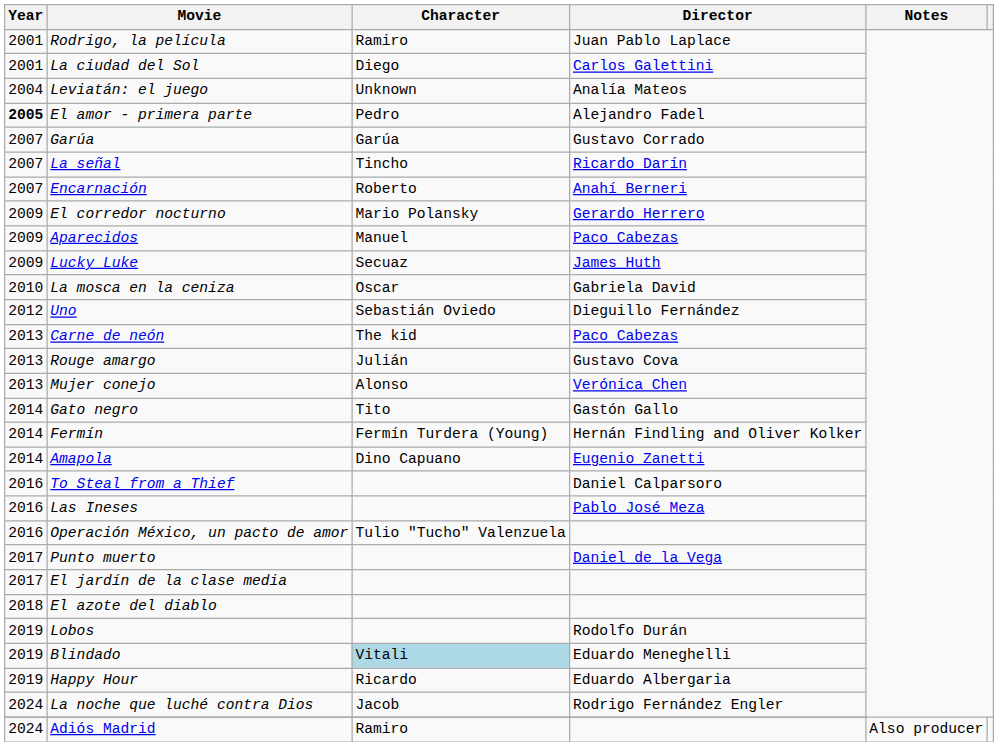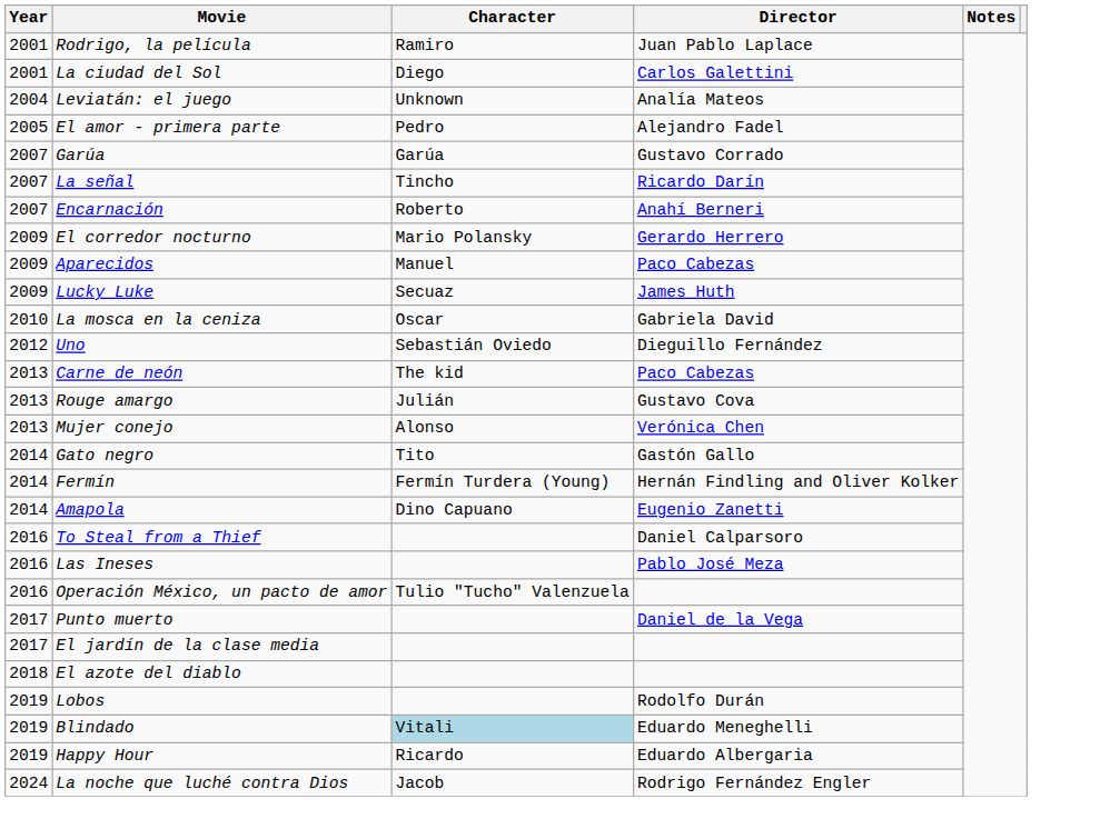 <table class="wikitable" style="font-size: 90%;">
 <tr>
 <th>Year</th>
 <th>Movie</th>
 <th>Character</th>
 <th>Director</th>
 <th>Notes</th>
 <th></th>
 </tr>
 <tr>
 <td>2001</td>
 <td><em>Rodrigo, la película</em></td>
 <td>Ramiro</td>
 <td>Juan Pablo Laplace</td>
 </tr>
 <tr>
 <td>2001</td>
 <td><em>La ciudad del Sol</em></td>
 <td>Diego</td>
 <td><a href='#'>Carlos Galettini</a></td>
 </tr>
 <tr>
 <td>2004</td>
 <td><em>Leviatán: el juego</em></td>
 <td>Unknown</td>
 <td>Analía Mateos</td>
 </tr>
 <tr>
-<td><strong>2005</strong></td>
+<td>2005</td>
 <td><em>El amor - primera parte</em></td>
 <td>Pedro</td>
 <td>Alejandro Fadel</td>
 </tr>
 <tr>
 <td>2007</td>
 <td><em>Garúa</em></td>
 <td>Garúa</td>
 <td>Gustavo Corrado</td>
 </tr>
 <tr>
 <td>2007</td>
 <td><em><a href='#'>La señal</a></em></td>
 <td>Tincho</td>
 <td><a href='#'>Ricardo Darín</a></td>
 </tr>
 <tr>
 <td>2007</td>
 <td><em><a href='#'>Encarnación</a></em></td>
 <td>Roberto</td>
 <td><a href='#'>Anahí Berneri</a></td>
 </tr>
 <tr>
 <td>2009</td>
 <td><em>El corredor nocturno</em></td>
 <td>Mario Polansky</td>
 <td><a href='#'>Gerardo Herrero</a></td>
 </tr>
 <tr>
 <td>2009</td>
 <td><em><a href='#'>Aparecidos</a></em></td>
 <td>Manuel</td>
 <td><a href='#'>Paco Cabezas</a></td>
 </tr>
 <tr>
 <td>2009</td>
 <td><em><a href='#'>Lucky Luke</a></em></td>
 <td>Secuaz</td>
 <td><a href='#'>James Huth</a></td>
 </tr>
 <tr>
 <td>2010</td>
 <td><em>La mosca en la ceniza</em></td>
 <td>Oscar</td>
 <td>Gabriela David</td>
 </tr>
 <tr>
 <td>2012</td>
 <td><em><a href='#'>Uno</a></em></td>
 <td>Sebastián Oviedo</td>
 <td>Dieguillo Fernández</td>
 </tr>
 <tr>
 <td>2013</td>
 <td><em><a href='#'>Carne de neón</a></em></td>
 <td>The kid</td>
 <td><a href='#'>Paco Cabezas</a></td>
 </tr>
 <tr>
 <td>2013</td>
 <td><em>Rouge amargo</em></td>
 <td>Julián</td>
 <td>Gustavo Cova</td>
 </tr>
 <tr>
 <td>2013</td>
 <td><em>Mujer conejo</em></td>
 <td>Alonso</td>
 <td><a href='#'>Verónica Chen</a></td>
 </tr>
 <tr>
 <td>2014</td>
 <td><em>Gato negro</em></td>
 <td>Tito</td>
 <td>Gastón Gallo</td>
 </tr>
 <tr>
 <td>2014</td>
 <td><em>Fermín</em></td>
 <td>Fermín Turdera (Young)</td>
 <td>Hernán Findling and Oliver Kolker</td>
 </tr>
 <tr>
 <td>2014</td>
 <td><em><a href='#'>Amapola</a></em></td>
 <td>Dino Capuano</td>
 <td><a href='#'>Eugenio Zanetti</a></td>
 </tr>
 <tr>
 <td>2016</td>
 <td><em><a href='#'>To Steal from a Thief</a></em></td>
 <td></td>
 <td>Daniel Calparsoro</td>
 </tr>
 <tr>
 <td>2016</td>
 <td><em>Las Ineses</em></td>
 <td></td>
 <td><a href='#'>Pablo José Meza</a></td>
 </tr>
 <tr>
 <td>2016</td>
 <td><em>Operación México, un pacto de amor</em></td>
 <td>Tulio "Tucho" Valenzuela</td>
 <td></td>
 </tr>
 <tr>
 <td>2017</td>
 <td><em>Punto muerto</em></td>
 <td></td>
 <td><a href='#'>Daniel de la Vega</a></td>
 </tr>
 <tr>
 <td>2017</td>
 <td><em>El jardín de la clase media</em></td>
 <td></td>
 <td></td>
 </tr>
 <tr>
 <td>2018</td>
 <td><em>El azote del diablo</em></td>
 <td></td>
 <td></td>
 </tr>
 <tr>
 <td>2019</td>
 <td><em>Lobos</em></td>
 <td></td>
 <td>Rodolfo Durán</td>
 </tr>
 <tr>
 <td>2019</td>
 <td><em>Blindado</em></td>
 <td style="background: lightblue;">Vitali</td>
 <td>Eduardo Meneghelli</td>
 </tr>
 <tr>
 <td>2019</td>
 <td><em>Happy Hour</em></td>
 <td>Ricardo</td>
 <td>Eduardo Albergaria</td>
 </tr>
 <tr>
 <td>2024</td>
 <td><em>La noche que luché contra Dios</td>
 <td>Jacob</td>
 <td>Rodrigo Fernández Engler</td>
 </tr>
 <tr>
 </tr>
-<tr>
-<td>2024</td>
-<td></em><a href='#'>Adiós Madrid</a><em></td>
-<td>Ramiro</td>
-<td></td>
-<td>Also producer</td>
-<td></td>
-</tr>
 </table>
